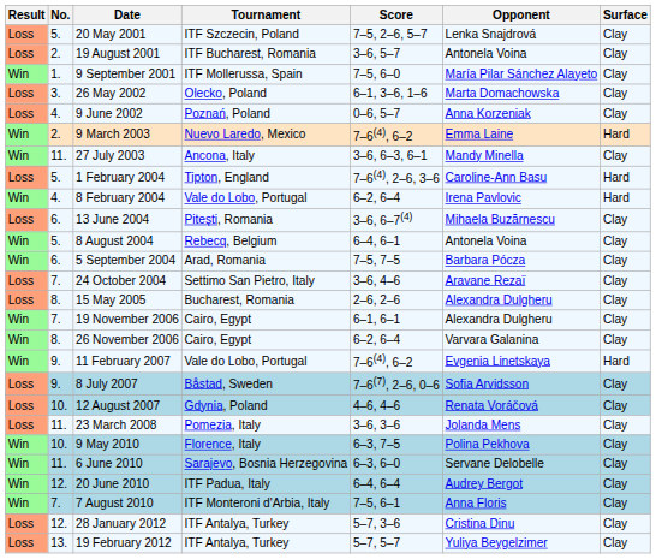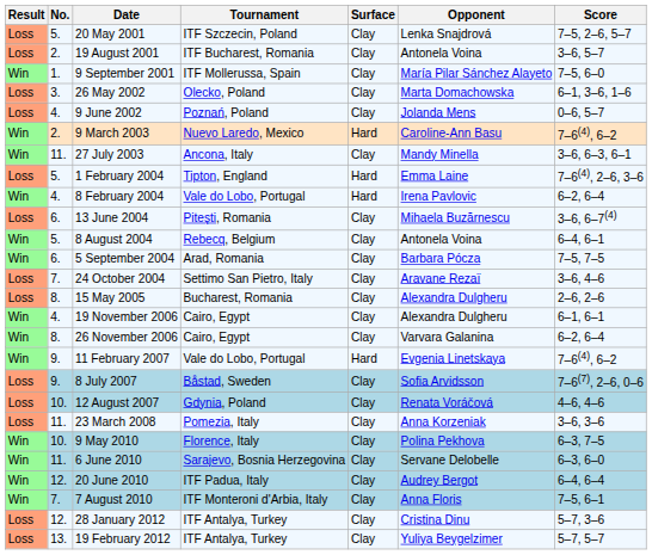 <table class="sortable wikitable" style="font-size:97%;">
 <tr>
 <th>Result</th>
 <th>No.</th>
 <th>Date</th>
 <th>Tournament</th>
+<th>Surface</th>
+<th>Opponent</th>
 <th class="unsortable">Score</th>
-<th>Opponent</th>
-<th>Surface</th>
 </tr>
 <tr bgcolor="#f0f8ff">
 <td style="background:#ffa07a;">Loss</td>
 <td>5.</td>
 <td>20 May 2001</td>
 <td>ITF Szczecin, Poland</td>
+<td>Clay</td>
+<td> Lenka Snajdrová</td>
 <td>7–5, 2–6, 5–7</td>
-<td> Lenka Snajdrová</td>
-<td>Clay</td>
 </tr>
 <tr bgcolor="#f0f8ff">
 <td style="background:#ffa07a;">Loss</td>
 <td>2.</td>
 <td>19 August 2001</td>
 <td>ITF Bucharest, Romania</td>
+<td>Clay</td>
+<td> Antonela Voina</td>
 <td>3–6, 5–7</td>
-<td> Antonela Voina</td>
-<td>Clay</td>
 </tr>
 <tr bgcolor="#f0f8ff">
 <td style="background:#98fb98;">Win</td>
 <td>1.</td>
 <td>9 September 2001</td>
 <td>ITF Mollerussa, Spain</td>
+<td>Clay</td>
+<td> <a href='#'>María Pilar Sánchez Alayeto</a></td>
 <td>7–5, 6–0</td>
-<td> <a href='#'>María Pilar Sánchez Alayeto</a></td>
-<td>Clay</td>
 </tr>
 <tr bgcolor="#f0f8ff">
 <td style="background:#ffa07a;">Loss</td>
 <td>3.</td>
 <td>26 May 2002</td>
 <td><a href='#'>Olecko</a>, Poland</td>
+<td>Clay</td>
+<td> <a href='#'>Marta Domachowska</a></td>
 <td>6–1, 3–6, 1–6</td>
-<td> <a href='#'>Marta Domachowska</a></td>
-<td>Clay</td>
 </tr>
 <tr bgcolor="#f0f8ff">
 <td style="background:#ffa07a;">Loss</td>
 <td>4.</td>
 <td>9 June 2002</td>
 <td><a href='#'>Poznań</a>, Poland</td>
+<td>Clay</td>
+<td> <a href='#'>Jolanda Mens</a></td>
 <td>0–6, 5–7</td>
-<td> <a href='#'>Anna Korzeniak</a></td>
-<td>Clay</td>
 </tr>
 <tr style="background:#ffe4c4;">
 <td style="background:#98fb98;">Win</td>
 <td>2.</td>
 <td>9 March 2003</td>
 <td><a href='#'>Nuevo Laredo</a>, Mexico</td>
+<td>Hard</td>
+<td> <a href='#'>Caroline-Ann Basu</a></td>
 <td>7–6<sup>(4)</sup>, 6–2</td>
-<td> <a href='#'>Emma Laine</a></td>
-<td>Hard</td>
 </tr>
 <tr bgcolor="#f0f8ff">
 <td style="background:#98fb98;">Win</td>
 <td>11.</td>
 <td>27 July 2003</td>
 <td><a href='#'>Ancona</a>, Italy</td>
+<td>Clay</td>
+<td> <a href='#'>Mandy Minella</a></td>
 <td>3–6, 6–3, 6–1</td>
-<td> <a href='#'>Mandy Minella</a></td>
-<td>Clay</td>
 </tr>
 <tr bgcolor="#f0f8ff">
 <td style="background:#ffa07a;">Loss</td>
 <td>5.</td>
 <td>1 February 2004</td>
 <td><a href='#'>Tipton</a>, England</td>
+<td>Hard</td>
+<td> <a href='#'>Emma Laine</a></td>
 <td>7–6<sup>(4)</sup>, 2–6, 3–6</td>
-<td> <a href='#'>Caroline-Ann Basu</a></td>
-<td>Hard</td>
 </tr>
 <tr bgcolor="#f0f8ff">
 <td style="background:#98fb98;">Win</td>
 <td>4.</td>
 <td>8 February 2004</td>
 <td><a href='#'>Vale do Lobo</a>, Portugal</td>
+<td>Hard</td>
+<td> <a href='#'>Irena Pavlovic</a></td>
 <td>6–2, 6–4</td>
-<td> <a href='#'>Irena Pavlovic</a></td>
-<td>Hard</td>
 </tr>
 <tr bgcolor="#f0f8ff">
 <td style="background:#ffa07a;">Loss</td>
 <td>6.</td>
 <td>13 June 2004</td>
 <td><a href='#'>Piteşti</a>, Romania</td>
+<td>Clay</td>
+<td> <a href='#'>Mihaela Buzărnescu</a></td>
 <td>3–6, 6–7<sup>(4)</sup></td>
-<td> <a href='#'>Mihaela Buzărnescu</a></td>
-<td>Clay</td>
 </tr>
 <tr bgcolor="#f0f8ff">
 <td style="background:#98fb98;">Win</td>
 <td>5.</td>
 <td>8 August 2004</td>
 <td><a href='#'>Rebecq</a>, Belgium</td>
+<td>Clay</td>
+<td> Antonela Voina</td>
 <td>6–4, 6–1</td>
-<td> Antonela Voina</td>
-<td>Clay</td>
 </tr>
 <tr bgcolor="#f0f8ff">
 <td style="background:#98fb98;">Win</td>
 <td>6.</td>
 <td>5 September 2004</td>
 <td>Arad, Romania</td>
+<td>Clay</td>
+<td> <a href='#'>Barbara Pócza</a></td>
 <td>7–5, 7–5</td>
-<td> <a href='#'>Barbara Pócza</a></td>
-<td>Clay</td>
 </tr>
 <tr bgcolor="#f0f8ff">
 <td style="background:#ffa07a;">Loss</td>
 <td>7.</td>
 <td>24 October 2004</td>
 <td>Settimo San Pietro, Italy</td>
+<td>Clay</td>
+<td> <a href='#'>Aravane Rezaï</a></td>
 <td>3–6, 4–6</td>
-<td> <a href='#'>Aravane Rezaï</a></td>
-<td>Clay</td>
 </tr>
 <tr bgcolor="#f0f8ff">
 <td style="background:#ffa07a;">Loss</td>
 <td>8.</td>
 <td>15 May 2005</td>
 <td>Bucharest, Romania</td>
+<td>Clay</td>
+<td> <a href='#'>Alexandra Dulgheru</a></td>
 <td>2–6, 2–6</td>
-<td> <a href='#'>Alexandra Dulgheru</a></td>
-<td>Clay</td>
 </tr>
 <tr bgcolor="#f0f8ff">
 <td style="background:#98fb98;">Win</td>
-<td>7.</td>
+<td>4.</td>
 <td>19 November 2006</td>
 <td>Cairo, Egypt</td>
+<td>Clay</td>
+<td> Alexandra Dulgheru</td>
 <td>6–1, 6–1</td>
-<td> Alexandra Dulgheru</td>
-<td>Clay</td>
 </tr>
 <tr bgcolor="#f0f8ff">
 <td style="background:#98fb98;">Win</td>
 <td>8.</td>
 <td>26 November 2006</td>
 <td>Cairo, Egypt</td>
+<td>Clay</td>
+<td> Varvara Galanina</td>
 <td>6–2, 6–4</td>
-<td> Varvara Galanina</td>
-<td>Clay</td>
 </tr>
 <tr bgcolor="#f0f8ff">
 <td style="background:#98fb98;">Win</td>
 <td>9.</td>
 <td>11 February 2007</td>
 <td>Vale do Lobo, Portugal</td>
+<td>Hard</td>
+<td> <a href='#'>Evgenia Linetskaya</a></td>
 <td>7–6<sup>(4)</sup>, 6–2</td>
-<td> <a href='#'>Evgenia Linetskaya</a></td>
-<td>Hard</td>
 </tr>
 <tr bgcolor="lightblue">
 <td style="background:#ffa07a;">Loss</td>
 <td>9.</td>
 <td>8 July 2007</td>
 <td><a href='#'>Båstad</a>, Sweden</td>
+<td>Clay</td>
+<td> <a href='#'>Sofia Arvidsson</a></td>
 <td>7–6<sup>(7)</sup>, 2–6, 0–6</td>
-<td> <a href='#'>Sofia Arvidsson</a></td>
-<td>Clay</td>
 </tr>
 <tr bgcolor="lightblue">
 <td style="background:#ffa07a;">Loss</td>
 <td>10.</td>
 <td>12 August 2007</td>
 <td><a href='#'>Gdynia</a>, Poland</td>
+<td>Clay</td>
+<td> <a href='#'>Renata Voráčová</a></td>
 <td>4–6, 4–6</td>
-<td> <a href='#'>Renata Voráčová</a></td>
-<td>Clay</td>
 </tr>
 <tr bgcolor="#f0f8ff">
 <td style="background:#ffa07a;">Loss</td>
 <td>11.</td>
 <td>23 March 2008</td>
 <td><a href='#'>Pomezia</a>, Italy</td>
+<td>Clay</td>
+<td> <a href='#'>Anna Korzeniak</a></td>
 <td>3–6, 3–6</td>
-<td> <a href='#'>Jolanda Mens</a></td>
-<td>Clay</td>
 </tr>
 <tr bgcolor="lightblue">
 <td style="background:#98fb98;">Win</td>
 <td>10.</td>
 <td>9 May 2010</td>
 <td><a href='#'>Florence</a>, Italy</td>
+<td>Clay</td>
+<td> <a href='#'>Polina Pekhova</a></td>
 <td>6–3, 7–5</td>
-<td> <a href='#'>Polina Pekhova</a></td>
-<td>Clay</td>
 </tr>
 <tr bgcolor="lightblue">
 <td style="background:#98fb98;">Win</td>
 <td>11.</td>
 <td>6 June 2010</td>
 <td><a href='#'>Sarajevo</a>, Bosnia Herzegovina</td>
+<td>Clay</td>
+<td> Servane Delobelle</td>
 <td>6–3, 6–0</td>
-<td> Servane Delobelle</td>
-<td>Clay</td>
 </tr>
 <tr bgcolor="lightblue">
 <td style="background:#98fb98;">Win</td>
 <td>12.</td>
 <td>20 June 2010</td>
 <td>ITF Padua, Italy</td>
+<td>Clay</td>
+<td> <a href='#'>Audrey Bergot</a></td>
 <td>6–4, 6–4</td>
-<td> <a href='#'>Audrey Bergot</a></td>
-<td>Clay</td>
 </tr>
 <tr bgcolor="lightblue">
 <td style="background:#98fb98;">Win</td>
 <td>7.</td>
 <td>7 August 2010</td>
 <td>ITF Monteroni d'Arbia, Italy</td>
+<td>Clay</td>
+<td> <a href='#'>Anna Floris</a></td>
 <td>7–5, 6–1</td>
-<td> <a href='#'>Anna Floris</a></td>
-<td>Clay</td>
 </tr>
 <tr bgcolor="#f0f8ff">
 <td style="background:#ffa07a;">Loss</td>
 <td>12.</td>
 <td>28 January 2012</td>
 <td>ITF Antalya, Turkey</td>
+<td>Clay</td>
+<td> <a href='#'>Cristina Dinu</a></td>
 <td>5–7, 3–6</td>
-<td> <a href='#'>Cristina Dinu</a></td>
-<td>Clay</td>
 </tr>
 <tr bgcolor="#f0f8ff">
 <td style="background:#ffa07a;">Loss</td>
 <td>13.</td>
 <td>19 February 2012</td>
 <td>ITF Antalya, Turkey</td>
+<td>Clay</td>
+<td> <a href='#'>Yuliya Beygelzimer</a></td>
 <td>5–7, 5–7</td>
-<td> <a href='#'>Yuliya Beygelzimer</a></td>
-<td>Clay</td>
 </tr>
 </table>
